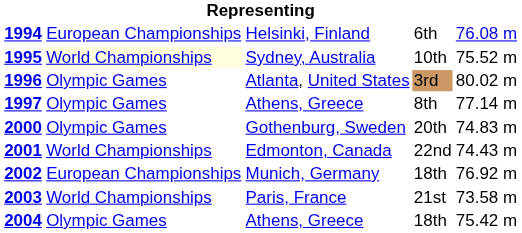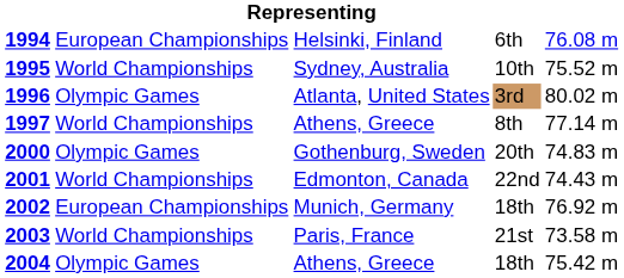 <table>
 <tr>
 <th colspan="5">Representing </th>
 </tr>
 <tr>
 <td><strong><a href='#'>1994</a></strong></td>
 <td><a href='#'>European Championships</a></td>
 <td><a href='#'>Helsinki, Finland</a></td>
 <td>6th</td>
 <td><a href='#'>76.08 m</a></td>
 </tr>
 <tr>
 <td><strong><a href='#'>1995</a></strong></td>
-<td style="background: lightyellow;"><a href='#'>World Championships</a></td>
+<td><a href='#'>World Championships</a></td>
 <td><a href='#'>Sydney, Australia</a></td>
 <td>10th</td>
 <td>75.52 m</td>
 </tr>
 <tr>
 <td><strong><a href='#'>1996</a></strong></td>
 <td><a href='#'>Olympic Games</a></td>
 <td><a href='#'>Atlanta</a>, <a href='#'>United States</a></td>
 <td bgcolor="cc9966">3rd</td>
 <td>80.02 m</td>
 </tr>
 <tr>
 <td><strong><a href='#'>1997</a></strong></td>
-<td><a href='#'>Olympic Games</a></td>
+<td><a href='#'>World Championships</a></td>
 <td><a href='#'>Athens, Greece</a></td>
 <td>8th</td>
 <td>77.14 m</td>
 </tr>
 <tr>
 <td><strong><a href='#'>2000</a></strong></td>
 <td><a href='#'>Olympic Games</a></td>
 <td><a href='#'>Gothenburg, Sweden</a></td>
 <td>20th</td>
 <td>74.83 m</td>
 </tr>
 <tr>
 <td><strong><a href='#'>2001</a></strong></td>
 <td><a href='#'>World Championships</a></td>
 <td><a href='#'>Edmonton, Canada</a></td>
 <td>22nd</td>
 <td>74.43 m</td>
 </tr>
 <tr>
 <td><strong><a href='#'>2002</a></strong></td>
 <td><a href='#'>European Championships</a></td>
 <td><a href='#'>Munich, Germany</a></td>
 <td>18th</td>
 <td>76.92 m</td>
 </tr>
 <tr>
 <td><strong><a href='#'>2003</a></strong></td>
 <td><a href='#'>World Championships</a></td>
 <td><a href='#'>Paris, France</a></td>
 <td>21st</td>
 <td>73.58 m</td>
 </tr>
 <tr>
 <td><strong><a href='#'>2004</a></strong></td>
 <td><a href='#'>Olympic Games</a></td>
 <td><a href='#'>Athens, Greece</a></td>
 <td>18th</td>
 <td>75.42 m</td>
 </tr>
 </table>
